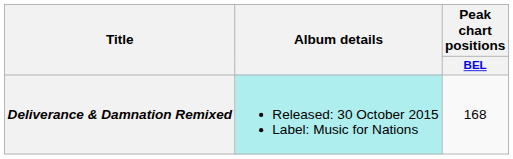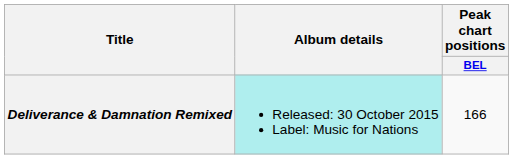 <table class="wikitable plainrowheaders">
 <tr>
 <th scope="col" rowspan="2">Title</th>
 <th scope="col" rowspan="2">Album details</th>
 <th scope="col" colspan="1">Peak chart positions</th>
 </tr>
 <tr>
 <th scope="col" style="width:3em;font-size:85%"><a href='#'>BEL</a><br></th>
 </tr>
 <tr>
 <th scope="row"><em>Deliverance & Damnation Remixed</em></th>
 <td style="background: paleturquoise;"><br><ul><li>Released: 30 October 2015</li><li>Label: Music for Nations</li></ul></td>
-<td style="text-align:center;">168</td>
+<td style="text-align:center;">166</td>
 </tr>
 </table>
